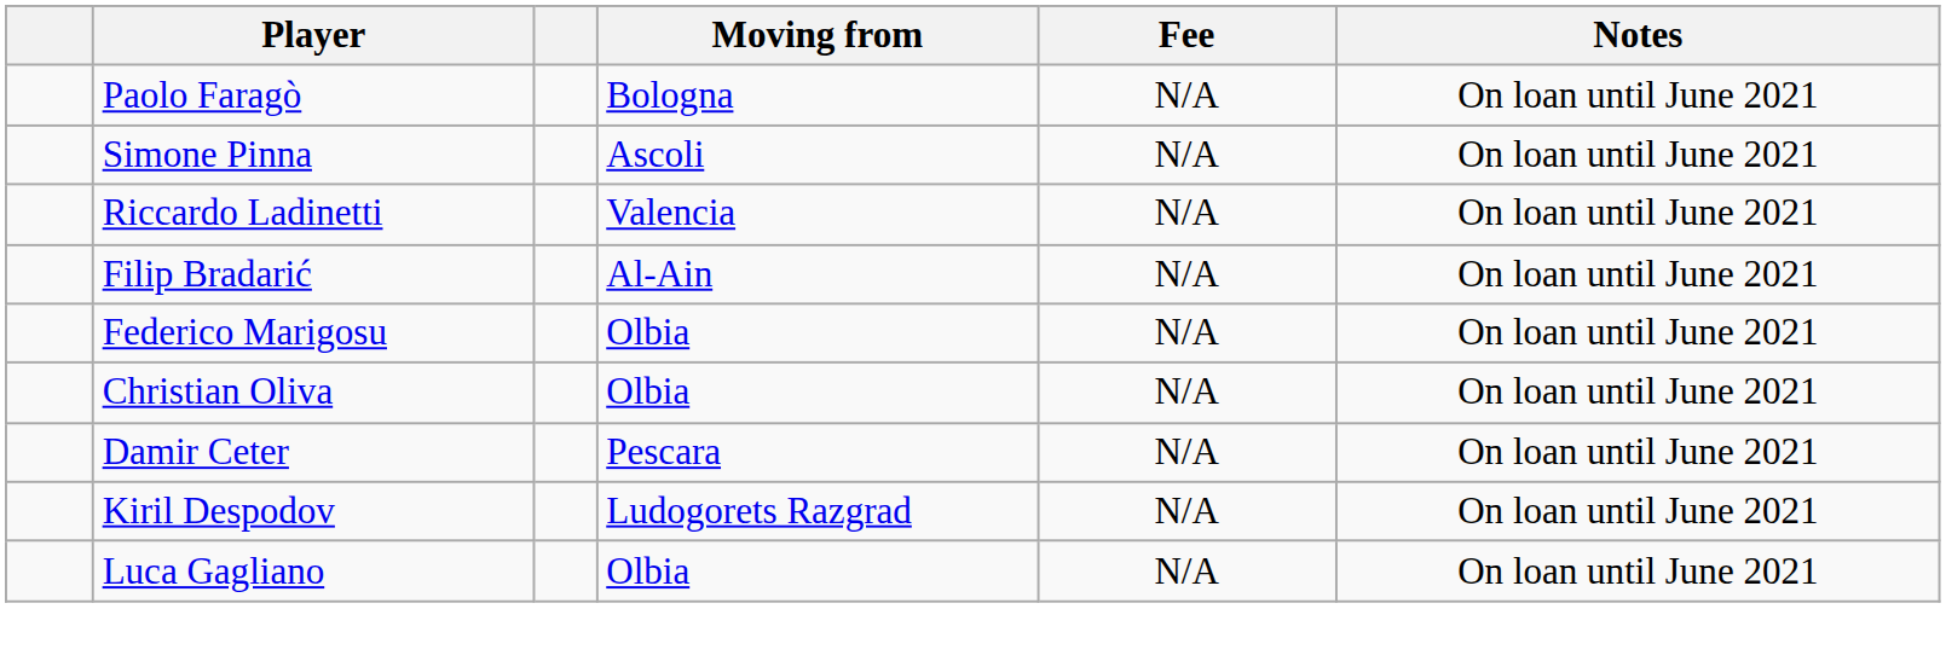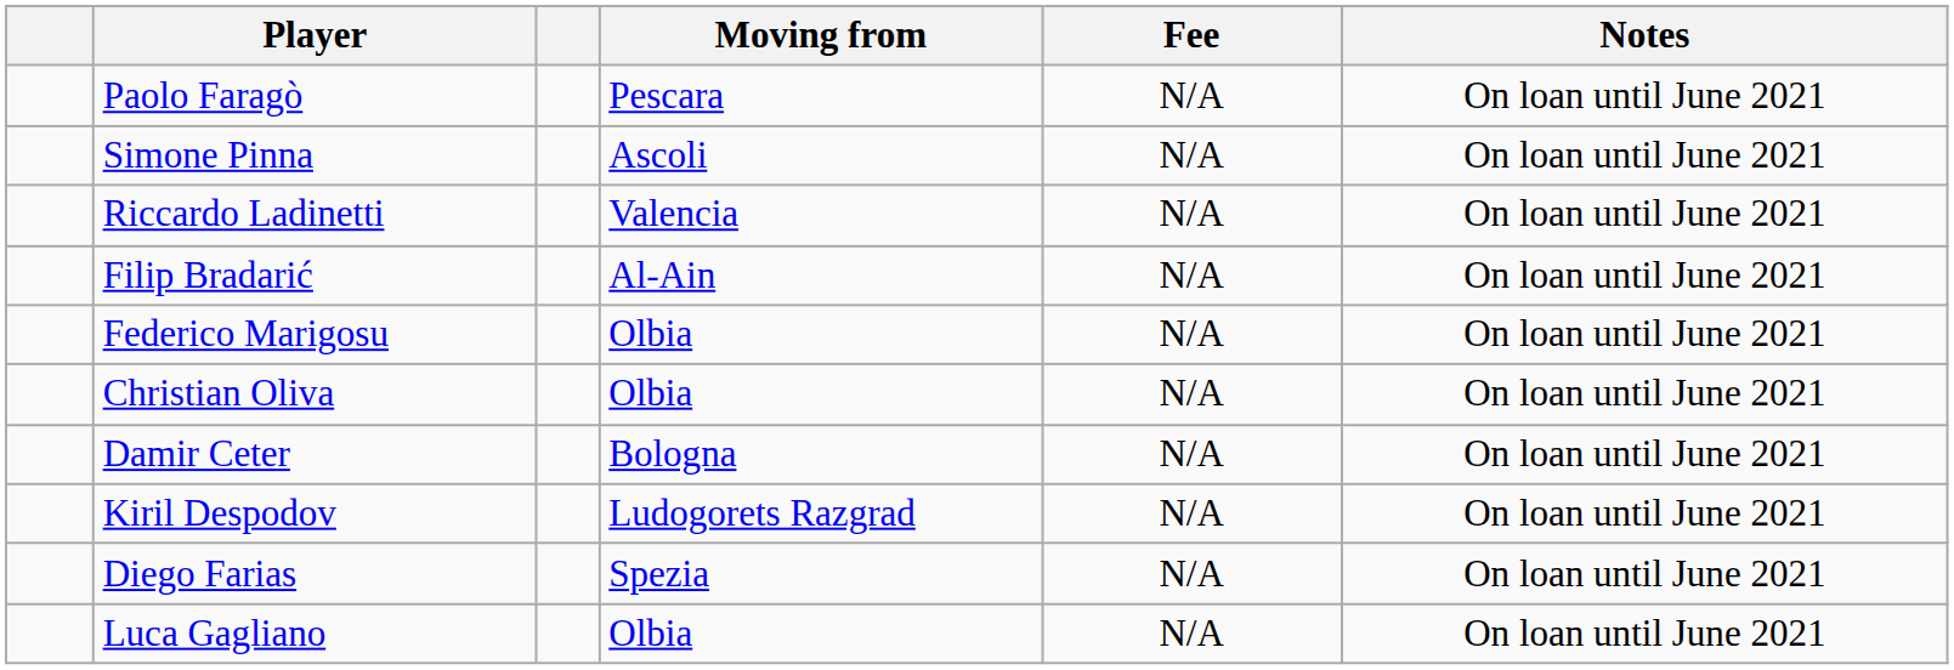 <table class="wikitable sortable">
 <tr>
 <th style="width:30px;"></th>
 <th style="width:180px;">Player</th>
 <th style="width:20px;"></th>
 <th style="width:180px;">Moving from</th>
 <th style="width:120px;" class="unsortable">Fee</th>
 <th style="width:250px;" class="unsortable">Notes</th>
 </tr>
 <tr>
 <td align=center></td>
 <td> <a href='#'>Paolo Faragò</a></td>
 <td align=center></td>
-<td> <a href='#'>Bologna</a></td>
+<td> <a href='#'>Pescara</a></td>
 <td align=center>N/A</td>
 <td align=center>On loan until June 2021</td>
 </tr>
 <tr>
 <td align=center></td>
 <td> <a href='#'>Simone Pinna</a></td>
 <td align=center></td>
 <td> <a href='#'>Ascoli</a></td>
 <td align=center>N/A</td>
 <td align=center>On loan until June 2021</td>
 </tr>
 <tr>
 <td align=center></td>
 <td> <a href='#'>Riccardo Ladinetti</a></td>
 <td align=center></td>
 <td> <a href='#'>Valencia</a></td>
 <td align=center>N/A</td>
 <td align=center>On loan until June 2021</td>
 </tr>
 <tr>
 <td align=center></td>
 <td> <a href='#'>Filip Bradarić</a></td>
 <td align=center></td>
 <td> <a href='#'>Al-Ain</a></td>
 <td align=center>N/A</td>
 <td align=center>On loan until June 2021</td>
 </tr>
 <tr>
 <td align=center></td>
 <td> <a href='#'>Federico Marigosu</a></td>
 <td align=center></td>
 <td> <a href='#'>Olbia</a></td>
 <td align=center>N/A</td>
 <td align=center>On loan until June 2021</td>
 </tr>
 <tr>
 <td align=center></td>
 <td> <a href='#'>Christian Oliva</a></td>
 <td align=center></td>
 <td> <a href='#'>Olbia</a></td>
 <td align=center>N/A</td>
 <td align=center>On loan until June 2021</td>
 </tr>
 <tr>
 <td align=center></td>
 <td> <a href='#'>Damir Ceter</a></td>
 <td align=center></td>
-<td> <a href='#'>Pescara</a></td>
+<td> <a href='#'>Bologna</a></td>
 <td align=center>N/A</td>
 <td align=center>On loan until June 2021</td>
 </tr>
 <tr>
 <td align=center></td>
 <td> <a href='#'>Kiril Despodov</a></td>
 <td align=center></td>
 <td> <a href='#'>Ludogorets Razgrad</a></td>
 <td align=center>N/A</td>
 <td align=center>On loan until June 2021</td>
 </tr>
 <tr>
 <td align=center></td>
+<td> <a href='#'>Diego Farias</a></td>
+<td align=center></td>
+<td> <a href='#'>Spezia</a></td>
+<td align=center>N/A</td>
+<td align=center>On loan until June 2021</td>
+</tr>
+<tr>
+<td align=center></td>
 <td> <a href='#'>Luca Gagliano</a></td>
 <td align=center></td>
 <td> <a href='#'>Olbia</a></td>
 <td align=center>N/A</td>
 <td align=center>On loan until June 2021</td>
 </tr>
 </table>
